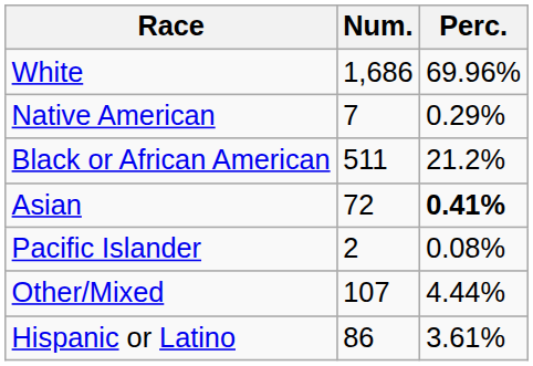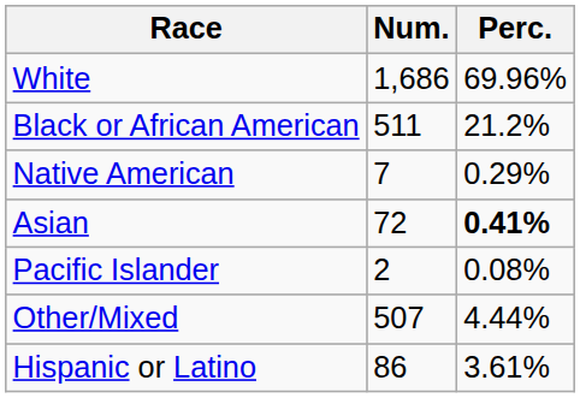 <table class="wikitable">
 <tr>
 <th>Race</th>
 <th>Num.</th>
 <th>Perc.</th>
 </tr>
 <tr>
 <td><a href='#'>White</a></td>
 <td>1,686</td>
 <td>69.96%</td>
 </tr>
 <tr>
+<td><a href='#'>Black or African American</a></td>
+<td>511</td>
+<td>21.2%</td>
+</tr>
+<tr>
 <td><a href='#'>Native American</a></td>
 <td>7</td>
 <td>0.29%</td>
-</tr>
-<tr>
-<td><a href='#'>Black or African American</a></td>
-<td>511</td>
-<td>21.2%</td>
 </tr>
 <tr>
 <td><a href='#'>Asian</a></td>
 <td>72</td>
 <td><strong>0.41%</strong></td>
 </tr>
 <tr>
 <td><a href='#'>Pacific Islander</a></td>
 <td>2</td>
 <td>0.08%</td>
 </tr>
 <tr>
 <td><a href='#'>Other/Mixed</a></td>
-<td>107</td>
+<td>507</td>
 <td>4.44%</td>
 </tr>
 <tr>
 <td><a href='#'>Hispanic</a> or <a href='#'>Latino</a></td>
 <td>86</td>
 <td>3.61%</td>
 </tr>
 </table>
